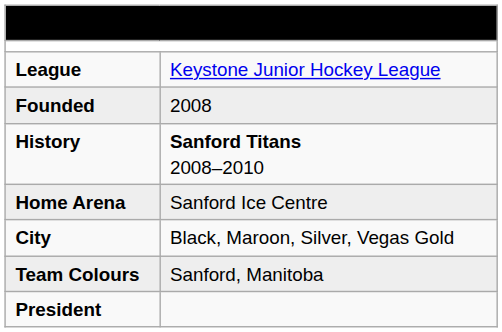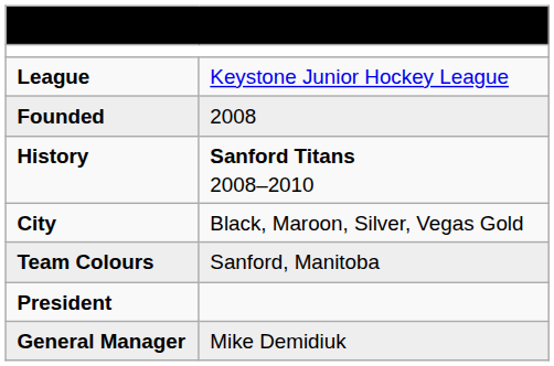 <table class="wikitable" align=right cellpadding=2 cellspacing=0 width=350 style = "margin-left: 0.5em">
 <tr style="font-weight:bold; background-color:#000000;">
 <td align=center colspan=2><span>Sanford Titans</span></td>
 </tr>
 <tr align=center bgcolor=White>
 <td colspan=2></td>
 </tr>
 <tr>
 <td><small> <strong>League</strong></small></td>
 <td><small> <a href='#'>Keystone Junior Hockey League</a></small></td>
 </tr>
 <tr bgcolor="#eeeeee">
 <td><small> <strong>Founded</strong></small></td>
 <td><small> 2008</small></td>
 </tr>
 <tr valign="top">
 <td><small> <strong>History</strong></small></td>
 <td><small> <strong>Sanford Titans</strong><br> 2008–2010</small></td>
 </tr>
-<tr bgcolor="#eeeeee">
-<td><small> <strong>Home Arena</strong></small></td>
-<td><small> Sanford Ice Centre</small></td>
-</tr>
 <tr>
 <td><small> <strong>City</strong></small></td>
 <td><small> Black, Maroon, Silver, Vegas Gold    </small></td>
 </tr>
 <tr bgcolor="#eeeeee" valign="top">
 <td><small> <strong>Team Colours</strong></small></td>
 <td><small> Sanford, Manitoba</small></td>
 </tr>
 <tr>
 <td><small> <strong>President</strong></small></td>
 <td><small> </small></td>
 </tr>
+<tr bgcolor="#eeeeee">
+<td><small> <strong>General Manager</strong></small></td>
+<td><small> Mike Demidiuk</small></td>
+</tr>
 </table>
